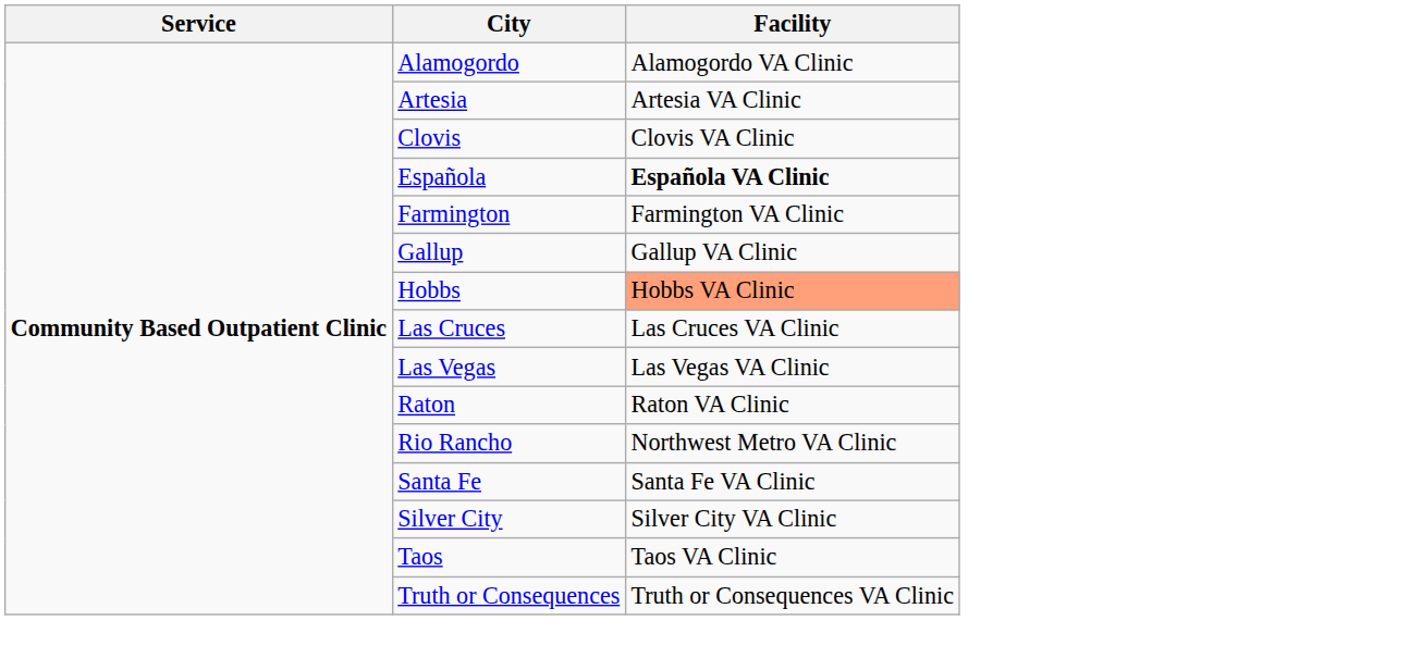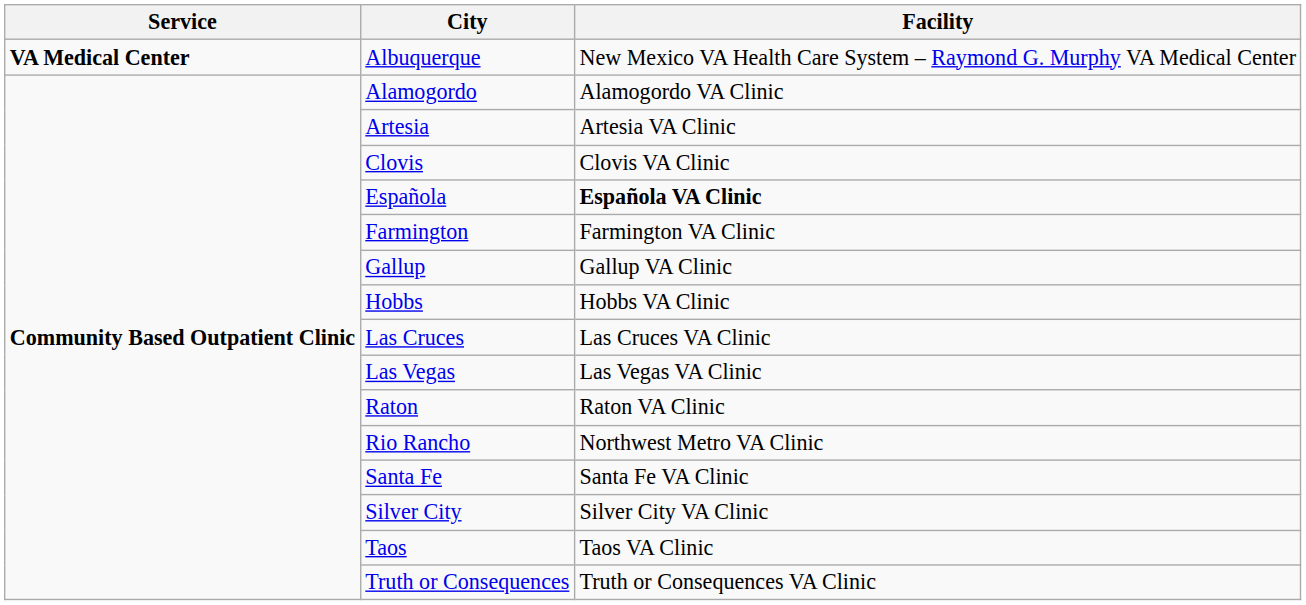 <table class="wikitable">
 <tr>
 <th>Service</th>
 <th>City</th>
 <th>Facility</th>
+</tr>
+<tr>
+<td><strong>VA Medical Center</strong></td>
+<td><a href='#'>Albuquerque</a></td>
+<td>New Mexico VA Health Care System – <a href='#'>Raymond G. Murphy</a> VA Medical Center</td>
 </tr>
 <tr>
 <td rowspan=15><strong>Community Based Outpatient Clinic</strong></td>
 <td><a href='#'>Alamogordo</a></td>
 <td>Alamogordo VA Clinic</td>
 </tr>
 <tr>
 <td><a href='#'>Artesia</a></td>
 <td>Artesia VA Clinic</td>
 </tr>
 <tr>
 <td><a href='#'>Clovis</a></td>
 <td>Clovis VA Clinic</td>
 </tr>
 <tr>
 <td><a href='#'>Española</a></td>
 <td><strong>Española VA Clinic</strong></td>
 </tr>
 <tr>
 <td><a href='#'>Farmington</a></td>
 <td>Farmington VA Clinic</td>
 </tr>
 <tr>
 <td><a href='#'>Gallup</a></td>
 <td>Gallup VA Clinic</td>
 </tr>
 <tr>
 <td><a href='#'>Hobbs</a></td>
-<td style="background: lightsalmon;">Hobbs VA Clinic</td>
+<td>Hobbs VA Clinic</td>
 </tr>
 <tr>
 <td><a href='#'>Las Cruces</a></td>
 <td>Las Cruces VA Clinic</td>
 </tr>
 <tr>
 <td><a href='#'>Las Vegas</a></td>
 <td>Las Vegas VA Clinic</td>
 </tr>
 <tr>
 <td><a href='#'>Raton</a></td>
 <td>Raton VA Clinic</td>
 </tr>
 <tr>
 <td><a href='#'>Rio Rancho</a></td>
 <td>Northwest Metro VA Clinic</td>
 </tr>
 <tr>
 <td><a href='#'>Santa Fe</a></td>
 <td>Santa Fe VA Clinic</td>
 </tr>
 <tr>
 <td><a href='#'>Silver City</a></td>
 <td>Silver City VA Clinic</td>
 </tr>
 <tr>
 <td><a href='#'>Taos</a></td>
 <td>Taos VA Clinic</td>
 </tr>
 <tr>
 <td><a href='#'>Truth or Consequences</a></td>
 <td>Truth or Consequences VA Clinic</td>
 </tr>
 </table>
